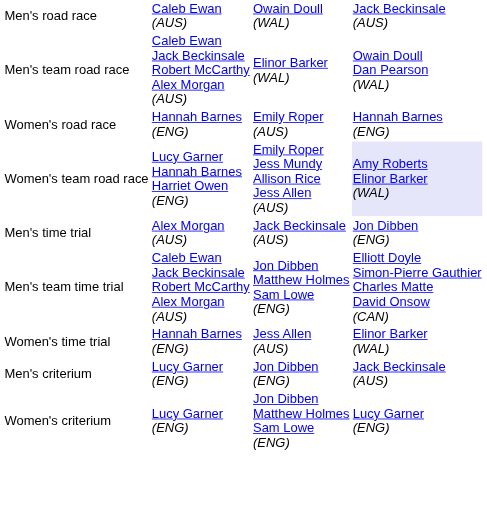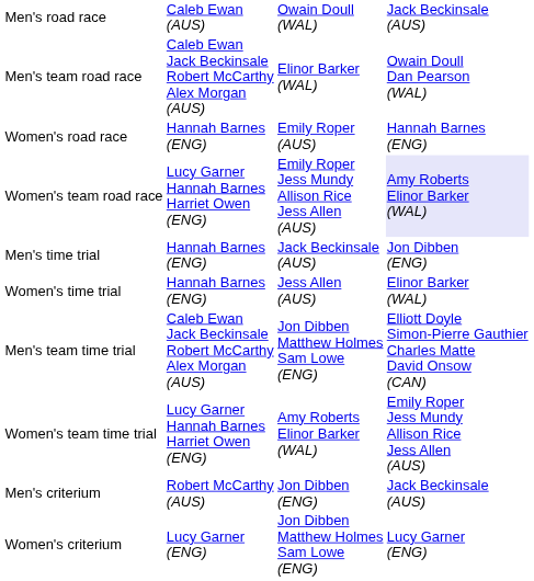 <table>
 <tr>
 <td>Men's road race</td>
 <td><a href='#'>Caleb Ewan</a><br><em> (AUS)</em></td>
 <td><a href='#'>Owain Doull</a><br><em> (WAL)</em></td>
 <td><a href='#'>Jack Beckinsale</a><br><em> (AUS)</em></td>
 </tr>
 <tr>
 <td>Men's team road race</td>
 <td><a href='#'>Caleb Ewan</a><br><a href='#'>Jack Beckinsale</a><br><a href='#'>Robert McCarthy</a><br><a href='#'>Alex Morgan</a><em><br> (AUS)</em></td>
 <td><a href='#'>Elinor Barker</a><br><em> (WAL)</em></td>
 <td><a href='#'>Owain Doull</a><br><a href='#'>Dan Pearson</a><br><em> (WAL)</em></td>
 </tr>
 <tr>
 <td>Women's road race</td>
 <td><a href='#'>Hannah Barnes</a><br><em> (ENG)</em></td>
 <td><a href='#'>Emily Roper</a><br><em> (AUS)</em></td>
 <td><a href='#'>Hannah Barnes</a><br><em> (ENG)</em></td>
 </tr>
 <tr>
 <td>Women's team road race</td>
 <td><a href='#'>Lucy Garner</a><br><a href='#'>Hannah Barnes</a><br><a href='#'>Harriet Owen</a><br><em> (ENG)</em></td>
 <td><a href='#'>Emily Roper</a><br><a href='#'>Jess Mundy</a><br><a href='#'>Allison Rice</a><br><a href='#'>Jess Allen</a><br><em> (AUS)</em></td>
 <td style="background: lavender;"><a href='#'>Amy Roberts</a><br><a href='#'>Elinor Barker</a><br><em> (WAL)</em></td>
 </tr>
 <tr>
 <td>Men's time trial</td>
-<td><a href='#'>Alex Morgan</a><br><em> (AUS)</em></td>
+<td><a href='#'>Hannah Barnes</a><br><em> (ENG)</em></td>
 <td><a href='#'>Jack Beckinsale</a><br><em> (AUS)</em></td>
 <td><a href='#'>Jon Dibben</a><br><em> (ENG)</em></td>
+</tr>
+<tr>
+<td>Women's time trial</td>
+<td><a href='#'>Hannah Barnes</a><br><em> (ENG)</em></td>
+<td><a href='#'>Jess Allen</a><br><em> (AUS)</em></td>
+<td><a href='#'>Elinor Barker</a><br><em> (WAL)</em></td>
 </tr>
 <tr>
 <td>Men's team time trial</td>
 <td><a href='#'>Caleb Ewan</a><br><a href='#'>Jack Beckinsale</a><br><a href='#'>Robert McCarthy</a><br><a href='#'>Alex Morgan</a><em><br> (AUS)</em></td>
 <td><a href='#'>Jon Dibben</a><br><a href='#'>Matthew Holmes</a><br><a href='#'>Sam Lowe</a><br><em> (ENG)</em></td>
 <td><a href='#'>Elliott Doyle</a><br><a href='#'>Simon-Pierre Gauthier</a><br><a href='#'>Charles Matte</a><br><a href='#'>David Onsow</a><br><em> (CAN)</em></td>
 </tr>
 <tr>
-<td>Women's time trial</td>
-<td><a href='#'>Hannah Barnes</a><br><em> (ENG)</em></td>
-<td><a href='#'>Jess Allen</a><br><em> (AUS)</em></td>
-<td><a href='#'>Elinor Barker</a><br><em> (WAL)</em></td>
+<td>Women's team time trial</td>
+<td><a href='#'>Lucy Garner</a><br><a href='#'>Hannah Barnes</a><br><a href='#'>Harriet Owen</a><br><em> (ENG)</em></td>
+<td><a href='#'>Amy Roberts</a><br><a href='#'>Elinor Barker</a><br><em> (WAL)</em></td>
+<td><a href='#'>Emily Roper</a><br><a href='#'>Jess Mundy</a><br><a href='#'>Allison Rice</a><br><a href='#'>Jess Allen</a><br><em> (AUS)</em></td>
 </tr>
 <tr>
 <td>Men's criterium</td>
-<td><a href='#'>Lucy Garner</a><br><em> (ENG)</em></td>
+<td><a href='#'>Robert McCarthy</a><br><em> (AUS)</em></td>
 <td><a href='#'>Jon Dibben</a><br><em> (ENG)</em></td>
 <td><a href='#'>Jack Beckinsale</a><br><em> (AUS)</em></td>
 </tr>
 <tr>
 <td>Women's criterium</td>
 <td><a href='#'>Lucy Garner</a><br><em> (ENG)</em></td>
 <td><a href='#'>Jon Dibben</a><br><a href='#'>Matthew Holmes</a><br><a href='#'>Sam Lowe</a><br><em> (ENG)</em></td>
 <td><a href='#'>Lucy Garner</a><br><em> (ENG)</em></td>
 </tr>
 </table>
